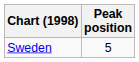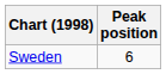 <table class="wikitable">
 <tr>
 <th>Chart (1998)</th>
 <th>Peak<br>position</th>
 </tr>
 <tr>
 <td><a href='#'>Sweden</a></td>
-<td align="center">5</td>
+<td align="center">6</td>
 </tr>
 </table>
